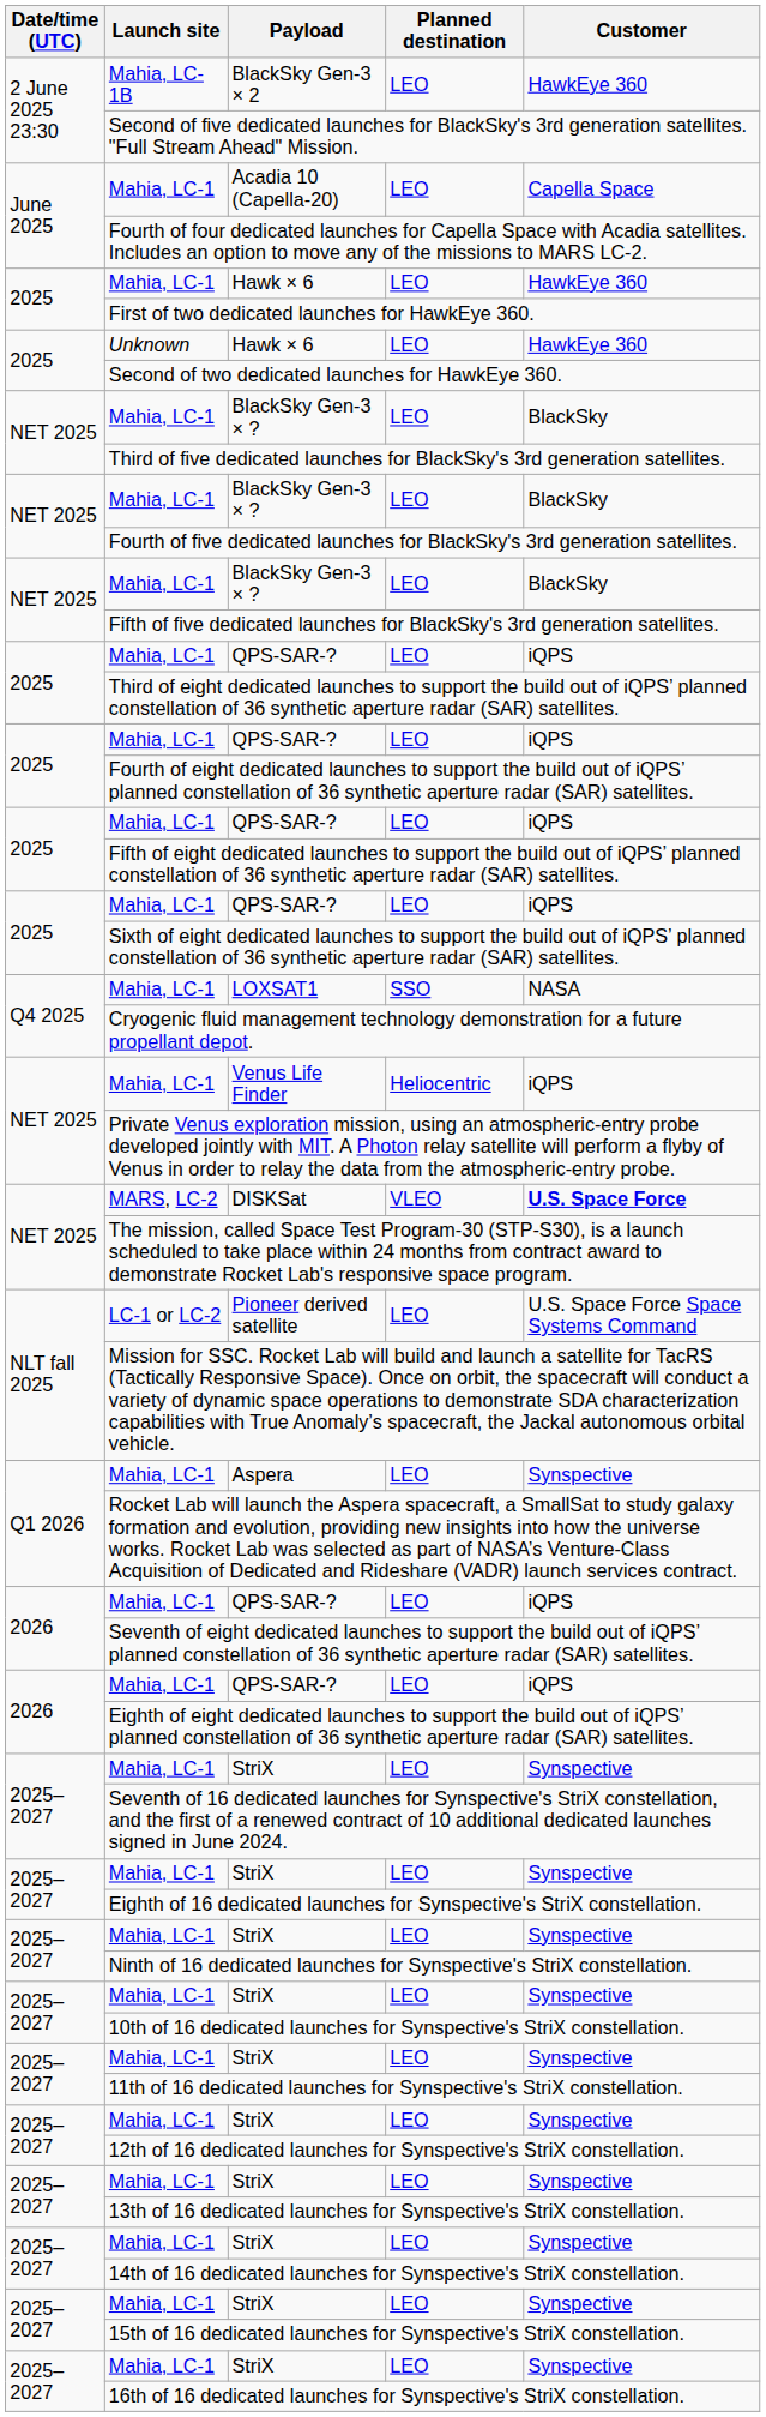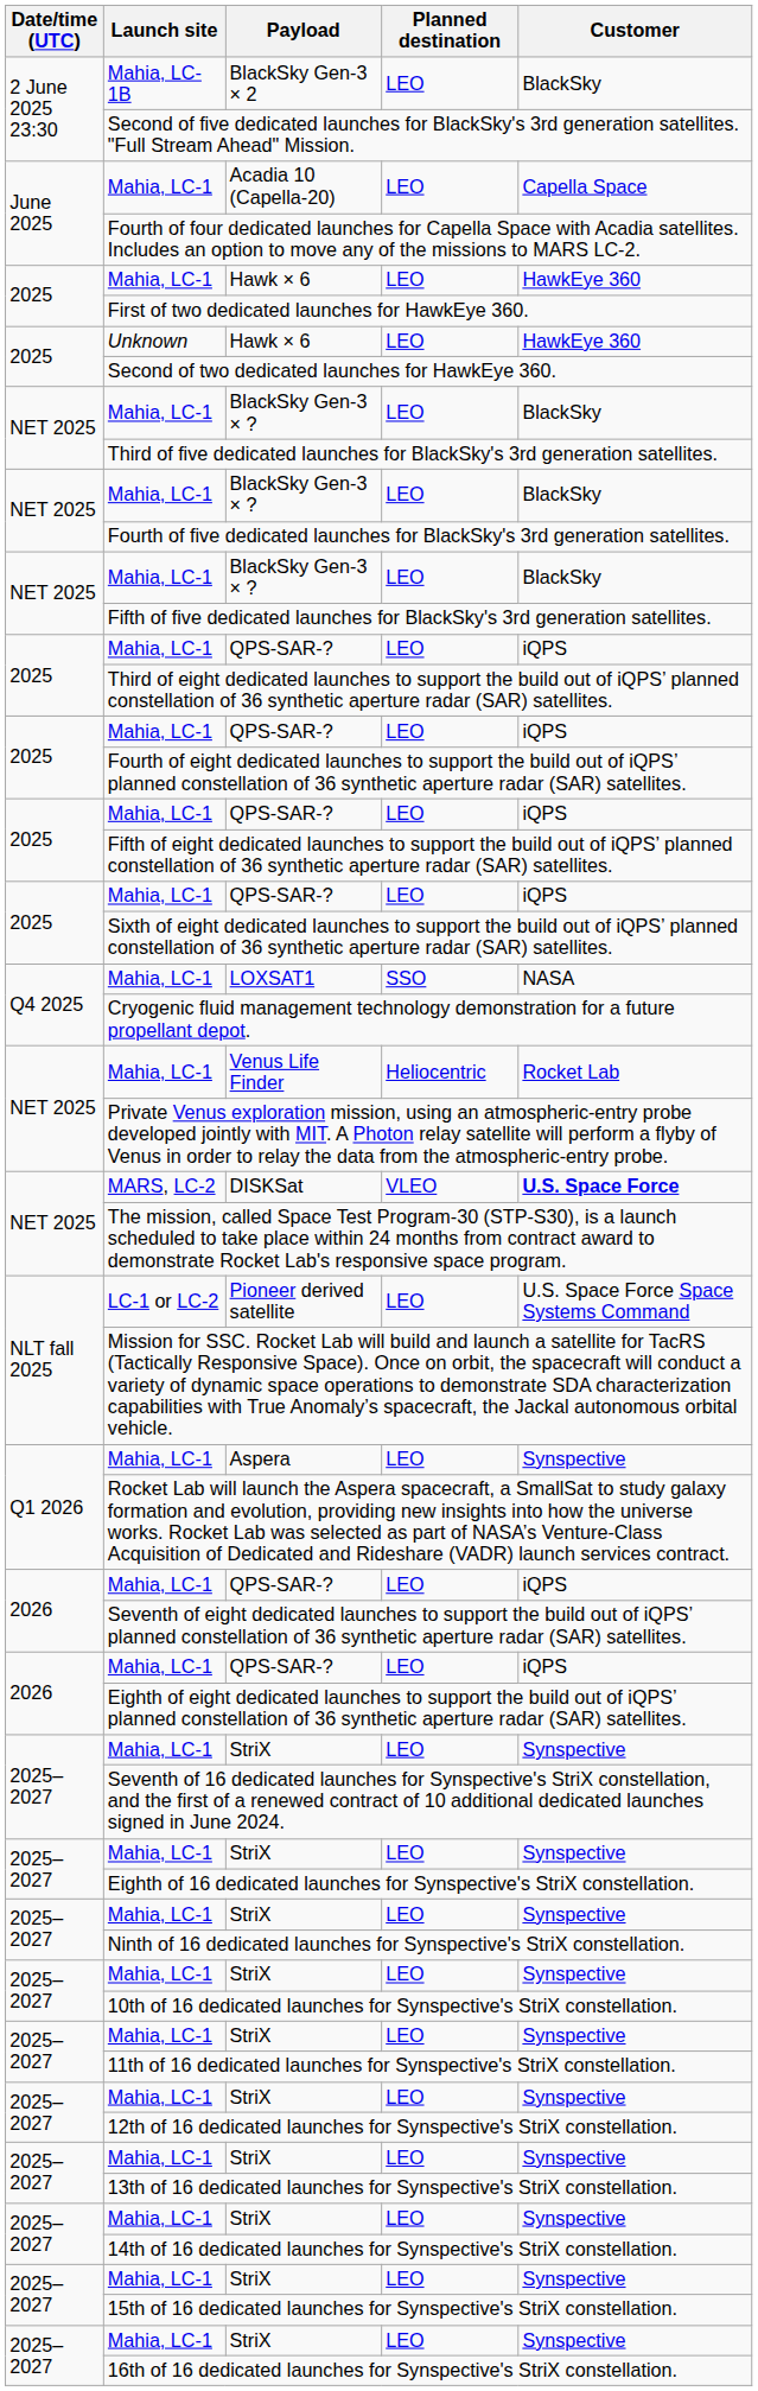 <table class="wikitable" style="width: 100%">
 <tr>
 <th>Date/time<br>(<a href='#'>UTC</a>)</th>
 <th>Launch site</th>
 <th>Payload</th>
 <th>Planned<br>destination</th>
 <th>Customer</th>
 </tr>
 <tr>
 <td rowspan="2">2 June 2025<br>23:30</td>
 <td><a href='#'>Mahia, LC-1B</a></td>
 <td>BlackSky Gen-3 × 2</td>
 <td><a href='#'>LEO</a></td>
-<td><a href='#'>HawkEye 360</a></td>
+<td>BlackSky</td>
 </tr>
 <tr>
 <td colspan="4">Second of five dedicated launches for BlackSky's 3rd generation satellites. "Full Stream Ahead" Mission.</td>
 </tr>
 <tr>
 <td rowspan="2">June 2025</td>
 <td><a href='#'>Mahia, LC-1</a></td>
 <td>Acadia 10 (Capella-20)</td>
 <td><a href='#'>LEO</a></td>
 <td><a href='#'>Capella Space</a></td>
 </tr>
 <tr>
 <td colspan="4">Fourth of four dedicated launches for Capella Space with Acadia satellites. Includes an option to move any of the missions to MARS LC-2.</td>
 </tr>
 <tr>
 <td rowspan="2">2025</td>
 <td><a href='#'>Mahia, LC-1</a></td>
 <td>Hawk × 6</td>
 <td><a href='#'>LEO</a></td>
 <td><a href='#'>HawkEye 360</a></td>
 </tr>
 <tr>
 <td colspan="4">First of two dedicated launches for HawkEye 360.</td>
 </tr>
 <tr>
 <td rowspan="2">2025</td>
 <td><em>Unknown</em></td>
 <td>Hawk × 6</td>
 <td><a href='#'>LEO</a></td>
 <td><a href='#'>HawkEye 360</a></td>
 </tr>
 <tr>
 <td colspan="4">Second of two dedicated launches for HawkEye 360.</td>
 </tr>
 <tr>
 <td rowspan="2">NET 2025</td>
 <td><a href='#'>Mahia, LC-1</a></td>
 <td>BlackSky Gen-3 × ?</td>
 <td><a href='#'>LEO</a></td>
 <td>BlackSky</td>
 </tr>
 <tr>
 <td colspan="4">Third of five dedicated launches for BlackSky's 3rd generation satellites.</td>
 </tr>
 <tr>
 <td rowspan="2">NET 2025</td>
 <td><a href='#'>Mahia, LC-1</a></td>
 <td>BlackSky Gen-3 × ?</td>
 <td><a href='#'>LEO</a></td>
 <td>BlackSky</td>
 </tr>
 <tr>
 <td colspan="4">Fourth of five dedicated launches for BlackSky's 3rd generation satellites.</td>
 </tr>
 <tr>
 <td rowspan="2">NET 2025</td>
 <td><a href='#'>Mahia, LC-1</a></td>
 <td>BlackSky Gen-3 × ?</td>
 <td><a href='#'>LEO</a></td>
 <td>BlackSky</td>
 </tr>
 <tr>
 <td colspan="4">Fifth of five dedicated launches for BlackSky's 3rd generation satellites.</td>
 </tr>
 <tr>
 <td rowspan="2">2025</td>
 <td><a href='#'>Mahia, LC-1</a></td>
 <td>QPS-SAR-?</td>
 <td><a href='#'>LEO</a></td>
 <td>iQPS</td>
 </tr>
 <tr>
 <td colspan="4">Third of eight dedicated launches to support the build out of iQPS’ planned constellation of 36 synthetic aperture radar (SAR) satellites.</td>
 </tr>
 <tr>
 <td rowspan="2">2025</td>
 <td><a href='#'>Mahia, LC-1</a></td>
 <td>QPS-SAR-?</td>
 <td><a href='#'>LEO</a></td>
 <td>iQPS</td>
 </tr>
 <tr>
 <td colspan="4">Fourth of eight dedicated launches to support the build out of iQPS’ planned constellation of 36 synthetic aperture radar (SAR) satellites.</td>
 </tr>
 <tr>
 <td rowspan="2">2025</td>
 <td><a href='#'>Mahia, LC-1</a></td>
 <td>QPS-SAR-?</td>
 <td><a href='#'>LEO</a></td>
 <td>iQPS</td>
 </tr>
 <tr>
 <td colspan="4">Fifth of eight dedicated launches to support the build out of iQPS’ planned constellation of 36 synthetic aperture radar (SAR) satellites.</td>
 </tr>
 <tr>
 <td rowspan="2">2025</td>
 <td><a href='#'>Mahia, LC-1</a></td>
 <td>QPS-SAR-?</td>
 <td><a href='#'>LEO</a></td>
 <td>iQPS</td>
 </tr>
 <tr>
 <td colspan="4">Sixth of eight dedicated launches to support the build out of iQPS’ planned constellation of 36 synthetic aperture radar (SAR) satellites.</td>
 </tr>
 <tr>
 <td rowspan="2">Q4 2025</td>
 <td><a href='#'>Mahia, LC-1</a></td>
 <td><a href='#'>LOXSAT1</a></td>
 <td><a href='#'>SSO</a></td>
 <td>NASA</td>
 </tr>
 <tr>
 <td colspan="4">Cryogenic fluid management technology demonstration for a future <a href='#'>propellant depot</a>.</td>
 </tr>
 <tr>
 <td rowspan="2">NET 2025</td>
 <td><a href='#'>Mahia, LC-1</a></td>
 <td><a href='#'>Venus Life Finder</a></td>
 <td><a href='#'>Heliocentric</a></td>
-<td>iQPS</td>
+<td><a href='#'>Rocket Lab</a></td>
 </tr>
 <tr>
 <td colspan="4">Private <a href='#'>Venus exploration</a> mission, using an atmospheric-entry probe developed jointly with <a href='#'>MIT</a>. A <a href='#'>Photon</a> relay satellite will perform a flyby of Venus in order to relay the data from the atmospheric-entry probe.</td>
 </tr>
 <tr>
 <td rowspan="2">NET 2025</td>
 <td><a href='#'>MARS</a>, <a href='#'>LC-2</a></td>
 <td>DISKSat</td>
 <td><a href='#'>VLEO</a></td>
 <td><strong><a href='#'>U.S. Space Force</a></strong></td>
 </tr>
 <tr>
 <td colspan="4">The mission, called Space Test Program-30 (STP-S30), is a launch scheduled to take place within 24 months from contract award to demonstrate Rocket Lab's responsive space program.</td>
 </tr>
 <tr>
 <td rowspan="2">NLT fall 2025</td>
 <td><a href='#'>LC-1</a> or <a href='#'>LC-2</a></td>
 <td><a href='#'>Pioneer</a> derived satellite</td>
 <td><a href='#'>LEO</a></td>
 <td>U.S. Space Force <a href='#'>Space Systems Command</a></td>
 </tr>
 <tr>
 <td colspan="4">Mission for SSC. Rocket Lab will build and launch a satellite for TacRS (Tactically Responsive Space). Once on orbit, the spacecraft will conduct a variety of dynamic space operations to demonstrate SDA characterization capabilities with True Anomaly’s spacecraft, the Jackal autonomous orbital vehicle.</td>
 </tr>
 <tr>
 <td rowspan="2">Q1 2026 </td>
 <td><a href='#'>Mahia, LC-1</a></td>
 <td>Aspera</td>
 <td><a href='#'>LEO</a></td>
 <td><a href='#'>Synspective</a></td>
 </tr>
 <tr>
 <td colspan="4">Rocket Lab will launch the Aspera spacecraft, a SmallSat to study galaxy formation and evolution, providing new insights into how the universe works. Rocket Lab was selected as part of NASA’s Venture-Class Acquisition of Dedicated and Rideshare (VADR) launch services contract.</td>
 </tr>
 <tr>
 <td rowspan="2">2026</td>
 <td><a href='#'>Mahia, LC-1</a></td>
 <td>QPS-SAR-?</td>
 <td><a href='#'>LEO</a></td>
 <td>iQPS</td>
 </tr>
 <tr>
 <td colspan="4">Seventh of eight dedicated launches to support the build out of iQPS’ planned constellation of 36 synthetic aperture radar (SAR) satellites.</td>
 </tr>
 <tr>
 <td rowspan="2">2026</td>
 <td><a href='#'>Mahia, LC-1</a></td>
 <td>QPS-SAR-?</td>
 <td><a href='#'>LEO</a></td>
 <td>iQPS</td>
 </tr>
 <tr>
 <td colspan="4">Eighth of eight dedicated launches to support the build out of iQPS’ planned constellation of 36 synthetic aperture radar (SAR) satellites.</td>
 </tr>
 <tr>
 <td rowspan="2">2025–2027</td>
 <td><a href='#'>Mahia, LC-1</a></td>
 <td>StriX</td>
 <td><a href='#'>LEO</a></td>
 <td><a href='#'>Synspective</a></td>
 </tr>
 <tr>
 <td colspan="4">Seventh of 16 dedicated launches for Synspective's StriX constellation, and the first of a renewed contract of 10 additional dedicated launches signed in June 2024.</td>
 </tr>
 <tr>
 <td rowspan="2">2025–2027</td>
 <td><a href='#'>Mahia, LC-1</a></td>
 <td>StriX</td>
 <td><a href='#'>LEO</a></td>
 <td><a href='#'>Synspective</a></td>
 </tr>
 <tr>
 <td colspan="4">Eighth of 16 dedicated launches for Synspective's StriX constellation.</td>
 </tr>
 <tr>
 <td rowspan="2">2025–2027</td>
 <td><a href='#'>Mahia, LC-1</a></td>
 <td>StriX</td>
 <td><a href='#'>LEO</a></td>
 <td><a href='#'>Synspective</a></td>
 </tr>
 <tr>
 <td colspan="4">Ninth of 16 dedicated launches for Synspective's StriX constellation.</td>
 </tr>
 <tr>
 <td rowspan="2">2025–2027</td>
 <td><a href='#'>Mahia, LC-1</a></td>
 <td>StriX</td>
 <td><a href='#'>LEO</a></td>
 <td><a href='#'>Synspective</a></td>
 </tr>
 <tr>
 <td colspan="4">10th of 16 dedicated launches for Synspective's StriX constellation.</td>
 </tr>
 <tr>
 <td rowspan="2">2025–2027</td>
 <td><a href='#'>Mahia, LC-1</a></td>
 <td>StriX</td>
 <td><a href='#'>LEO</a></td>
 <td><a href='#'>Synspective</a></td>
 </tr>
 <tr>
 <td colspan="4">11th of 16 dedicated launches for Synspective's StriX constellation.</td>
 </tr>
 <tr>
 <td rowspan="2">2025–2027</td>
 <td><a href='#'>Mahia, LC-1</a></td>
 <td>StriX</td>
 <td><a href='#'>LEO</a></td>
 <td><a href='#'>Synspective</a></td>
 </tr>
 <tr>
 <td colspan="4">12th of 16 dedicated launches for Synspective's StriX constellation.</td>
 </tr>
 <tr>
 <td rowspan="2">2025–2027</td>
 <td><a href='#'>Mahia, LC-1</a></td>
 <td>StriX</td>
 <td><a href='#'>LEO</a></td>
 <td><a href='#'>Synspective</a></td>
 </tr>
 <tr>
 <td colspan="4">13th of 16 dedicated launches for Synspective's StriX constellation.</td>
 </tr>
 <tr>
 <td rowspan="2">2025–2027</td>
 <td><a href='#'>Mahia, LC-1</a></td>
 <td>StriX</td>
 <td><a href='#'>LEO</a></td>
 <td><a href='#'>Synspective</a></td>
 </tr>
 <tr>
 <td colspan="4">14th of 16 dedicated launches for Synspective's StriX constellation.</td>
 </tr>
 <tr>
 <td rowspan="2">2025–2027</td>
 <td><a href='#'>Mahia, LC-1</a></td>
 <td>StriX</td>
 <td><a href='#'>LEO</a></td>
 <td><a href='#'>Synspective</a></td>
 </tr>
 <tr>
 <td colspan="4">15th of 16 dedicated launches for Synspective's StriX constellation.</td>
 </tr>
 <tr>
 <td rowspan="2">2025–2027</td>
 <td><a href='#'>Mahia, LC-1</a></td>
 <td>StriX</td>
 <td><a href='#'>LEO</a></td>
 <td><a href='#'>Synspective</a></td>
 </tr>
 <tr>
 <td colspan="4">16th of 16 dedicated launches for Synspective's StriX constellation.</td>
 </tr>
 </table>
